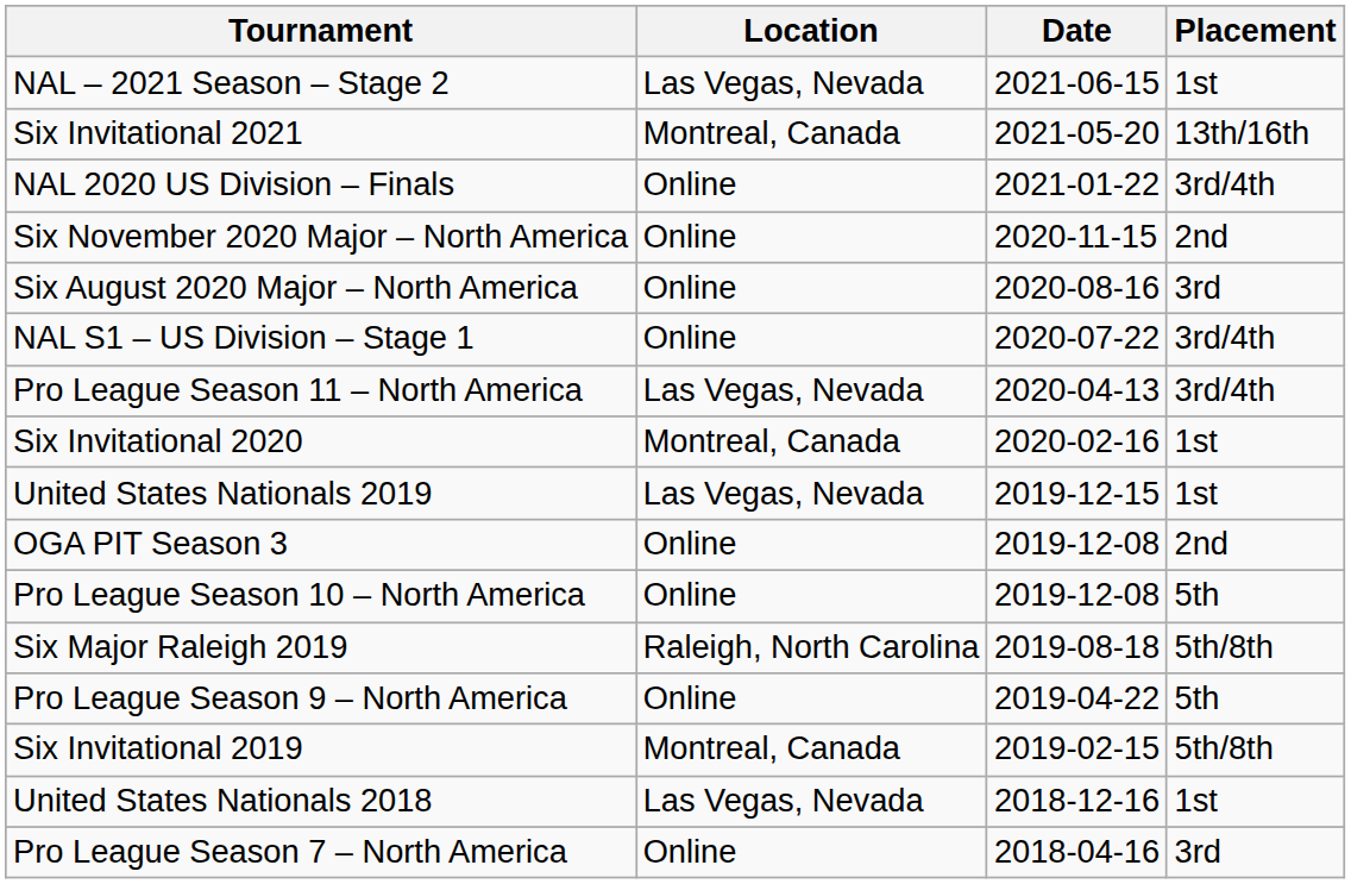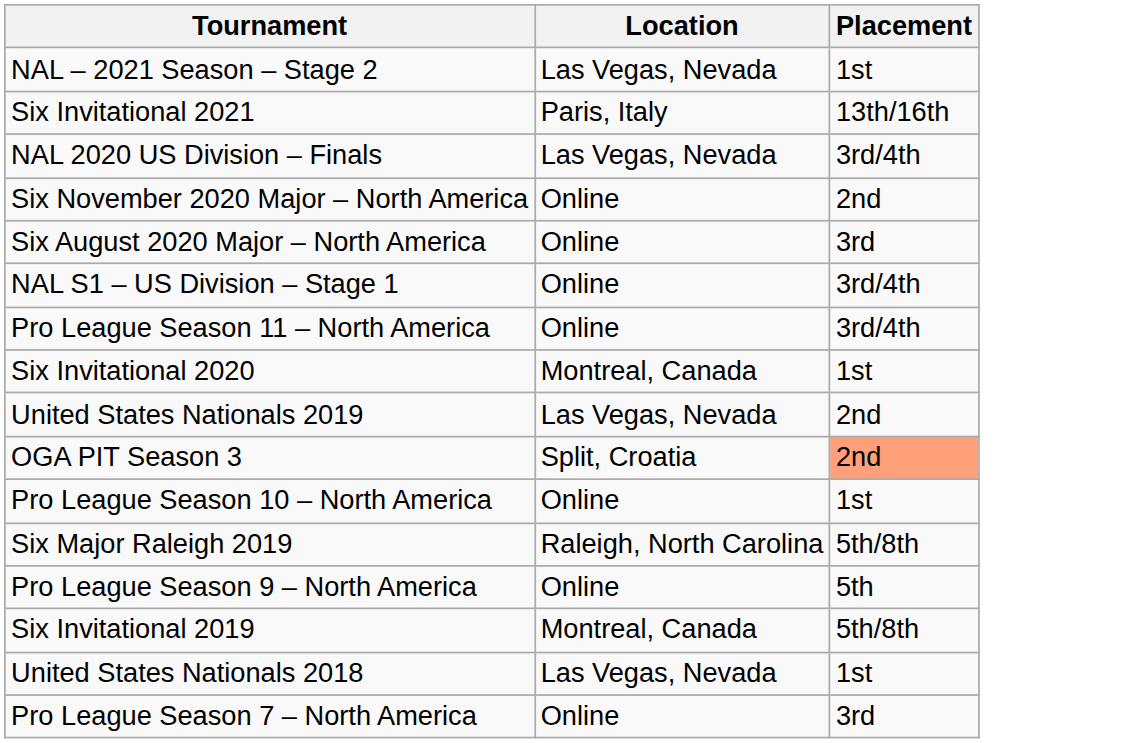 <table class="wikitable sortable mw-collapsible">
 <tr>
 <th>Tournament</th>
 <th><abbr>Location</abbr></th>
-<th>Date</th>
 <th>Placement</th>
 </tr>
 <tr>
 <td>NAL – 2021 Season – Stage 2</td>
 <td>Las Vegas, Nevada</td>
-<td>2021-06-15</td>
 <td>1st</td>
 </tr>
 <tr>
 <td>Six Invitational 2021</td>
-<td>Montreal, Canada</td>
-<td>2021-05-20</td>
+<td>Paris, Italy</td>
 <td>13th/16th</td>
 </tr>
 <tr>
 <td>NAL 2020 US Division – Finals</td>
-<td>Online</td>
-<td>2021-01-22</td>
+<td>Las Vegas, Nevada</td>
 <td>3rd/4th</td>
 </tr>
 <tr>
 <td>Six November 2020 Major – North America</td>
 <td>Online</td>
-<td>2020-11-15</td>
 <td>2nd</td>
 </tr>
 <tr>
 <td>Six August 2020 Major – North America</td>
 <td>Online</td>
-<td>2020-08-16</td>
 <td>3rd</td>
 </tr>
 <tr>
 <td>NAL S1 – US Division – Stage 1</td>
 <td>Online</td>
-<td>2020-07-22</td>
 <td>3rd/4th</td>
 </tr>
 <tr>
 <td>Pro League Season 11 – North America</td>
-<td>Las Vegas, Nevada</td>
-<td>2020-04-13</td>
+<td>Online</td>
 <td>3rd/4th</td>
 </tr>
 <tr>
 <td>Six Invitational 2020</td>
 <td>Montreal, Canada</td>
-<td>2020-02-16</td>
 <td>1st</td>
 </tr>
 <tr>
 <td>United States Nationals 2019</td>
 <td>Las Vegas, Nevada</td>
-<td>2019-12-15</td>
-<td>1st</td>
+<td>2nd</td>
 </tr>
 <tr>
 <td>OGA PIT Season 3</td>
-<td>Online</td>
-<td>2019-12-08</td>
-<td>2nd</td>
+<td>Split, Croatia</td>
+<td style="background: lightsalmon;">2nd</td>
 </tr>
 <tr>
 <td>Pro League Season 10 – North America</td>
 <td>Online</td>
-<td>2019-12-08</td>
-<td>5th</td>
+<td>1st</td>
 </tr>
 <tr>
 <td>Six Major Raleigh 2019</td>
 <td>Raleigh, North Carolina</td>
-<td>2019-08-18</td>
 <td>5th/8th</td>
 </tr>
 <tr>
 <td>Pro League Season 9 – North America</td>
 <td>Online</td>
-<td>2019-04-22</td>
 <td>5th</td>
 </tr>
 <tr>
 <td>Six Invitational 2019</td>
 <td>Montreal, Canada</td>
-<td>2019-02-15</td>
 <td>5th/8th</td>
 </tr>
 <tr>
 <td>United States Nationals 2018</td>
 <td>Las Vegas, Nevada</td>
-<td>2018-12-16</td>
 <td>1st</td>
 </tr>
 <tr>
 <td>Pro League Season 7 – North America</td>
 <td>Online</td>
-<td>2018-04-16</td>
 <td>3rd</td>
 </tr>
 </table>
